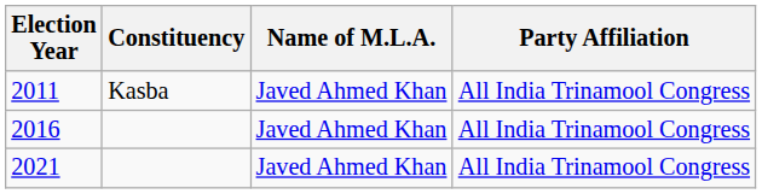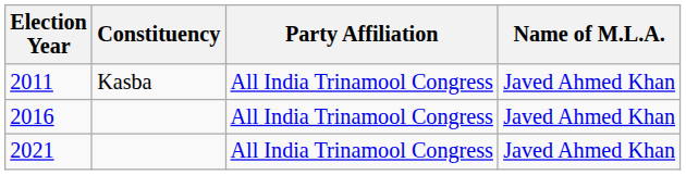 <table class="wikitable sortable"ìÍĦĤĠčw>
 <tr>
 <th>Election<br> Year</th>
 <th>Constituency</th>
+<th>Party Affiliation</th>
 <th>Name of M.L.A.</th>
-<th>Party Affiliation</th>
 </tr>
 <tr>
 <td><a href='#'>2011</a></td>
 <td>Kasba</td>
+<td><a href='#'>All India Trinamool Congress</a></td>
 <td><a href='#'>Javed Ahmed Khan</a></td>
-<td><a href='#'>All India Trinamool Congress</a></td>
 </tr>
 <tr>
 <td><a href='#'>2016</a></td>
 <td></td>
+<td><a href='#'>All India Trinamool Congress</a></td>
 <td><a href='#'>Javed Ahmed Khan</a></td>
-<td><a href='#'>All India Trinamool Congress</a></td>
 </tr>
 <tr>
 <td><a href='#'>2021</a></td>
 <td></td>
+<td><a href='#'>All India Trinamool Congress</a></td>
 <td><a href='#'>Javed Ahmed Khan</a></td>
-<td><a href='#'>All India Trinamool Congress</a></td>
 </tr>
 </table>
